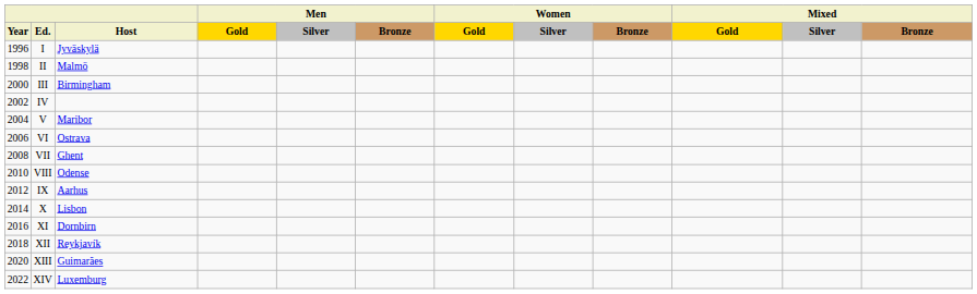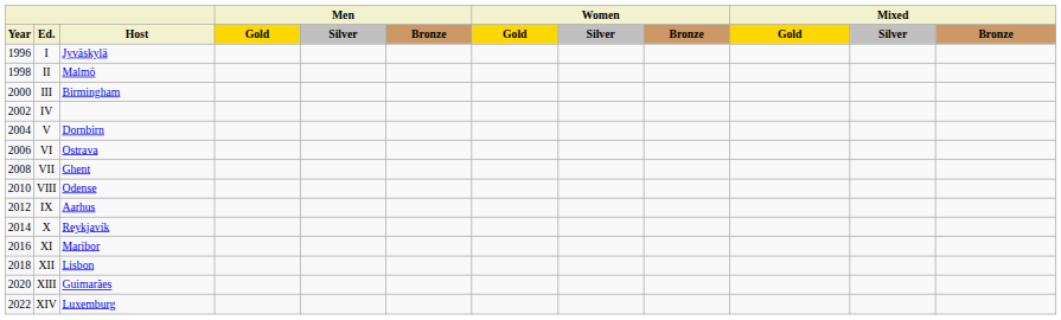 <table class="wikitable" style="margin-top:0em; text-align:left; font-size:83%;">
 <tr>
 <th colspan="3" style="background: #f2f2ce;"></th>
 <th colspan="3" style="background: #f2f2ce;">Men</th>
 <th colspan="3" style="background: #f2f2ce;">Women</th>
 <th colspan="3" style="background: #f2f2ce;">Mixed</th>
 </tr>
 <tr>
 <th style="background-color:#f2f2ce; width:2.0em;">Year</th>
 <th style="background-color:#f2f2ce; width:1.0em;">Ed.</th>
 <th style="background-color:#f2f2ce; width:13.0em;">Host</th>
 <th style="background-color:gold; width:7.0em;">Gold</th>
 <th style="background-color:silver; width:7.0em;">Silver</th>
 <th style="background-color:#cc9966; width:7.0em;">Bronze</th>
 <th style="background-color:gold; width:7.0em;">Gold</th>
 <th style="background-color:silver; width:7.0em;">Silver</th>
 <th style="background-color:#cc9966; width:7.0em;">Bronze</th>
 <th style="background-color:gold; width:10.0em;">Gold</th>
 <th style="background-color:silver; width:7.0em;">Silver</th>
 <th style="background-color:#cc9966; width:10.0em;">Bronze</th>
 </tr>
 <tr>
 <td>1996</td>
 <td align=center>I</td>
 <td> <a href='#'>Jyväskylä</a></td>
 <td></td>
 <td></td>
 <td></td>
 <td></td>
 <td></td>
 <td></td>
 <td></td>
 <td></td>
 <td></td>
 </tr>
 <tr>
 <td>1998</td>
 <td align=center>II</td>
 <td> <a href='#'>Malmö</a></td>
 <td></td>
 <td></td>
 <td></td>
 <td></td>
 <td></td>
 <td></td>
 <td></td>
 <td></td>
 <td></td>
 </tr>
 <tr>
 <td>2000</td>
 <td align=center>III</td>
 <td> <a href='#'>Birmingham</a></td>
 <td></td>
 <td></td>
 <td></td>
 <td></td>
 <td></td>
 <td></td>
 <td></td>
 <td></td>
 <td></td>
 </tr>
 <tr>
 <td>2002</td>
 <td align=center>IV</td>
 <td></td>
 <td></td>
 <td></td>
 <td></td>
 <td></td>
 <td></td>
 <td></td>
 <td></td>
 <td></td>
 <td></td>
 </tr>
 <tr>
 <td>2004</td>
 <td align=center>V</td>
-<td> <a href='#'>Maribor</a></td>
+<td> <a href='#'>Dornbirn</a></td>
 <td></td>
 <td></td>
 <td></td>
 <td></td>
 <td></td>
 <td></td>
 <td></td>
 <td></td>
 <td></td>
 </tr>
 <tr>
 <td>2006</td>
 <td align=center>VI</td>
 <td> <a href='#'>Ostrava</a></td>
 <td></td>
 <td></td>
 <td></td>
 <td></td>
 <td></td>
 <td></td>
 <td></td>
 <td></td>
 <td></td>
 </tr>
 <tr>
 <td>2008</td>
 <td align=center>VII</td>
 <td> <a href='#'>Ghent</a></td>
 <td></td>
 <td></td>
 <td></td>
 <td></td>
 <td></td>
 <td></td>
 <td></td>
 <td></td>
 <td></td>
 </tr>
 <tr>
 <td>2010</td>
 <td align=center>VIII</td>
 <td> <a href='#'>Odense</a></td>
 <td></td>
 <td></td>
 <td></td>
 <td></td>
 <td></td>
 <td></td>
 <td></td>
 <td></td>
 <td></td>
 </tr>
 <tr>
 <td>2012</td>
 <td align=center>IX</td>
 <td> <a href='#'>Aarhus</a></td>
 <td></td>
 <td></td>
 <td></td>
 <td></td>
 <td></td>
 <td></td>
 <td></td>
 <td></td>
 <td></td>
 </tr>
 <tr>
 <td>2014</td>
 <td align=center>X</td>
-<td> <a href='#'>Lisbon</a></td>
+<td> <a href='#'>Reykjavík</a></td>
 <td></td>
 <td></td>
 <td></td>
 <td></td>
 <td></td>
 <td></td>
 <td></td>
 <td></td>
 <td></td>
 </tr>
 <tr>
 <td>2016</td>
 <td align=center>XI</td>
-<td> <a href='#'>Dornbirn</a></td>
+<td> <a href='#'>Maribor</a></td>
 <td></td>
 <td></td>
 <td></td>
 <td></td>
 <td></td>
 <td></td>
 <td></td>
 <td></td>
 <td></td>
 </tr>
 <tr>
 <td>2018</td>
 <td align=center>XII</td>
-<td> <a href='#'>Reykjavík</a></td>
+<td> <a href='#'>Lisbon</a></td>
 <td></td>
 <td></td>
 <td></td>
 <td></td>
 <td></td>
 <td></td>
 <td></td>
 <td></td>
 <td></td>
 </tr>
 <tr>
 <td>2020</td>
 <td align=center>XIII</td>
 <td> <a href='#'>Guimarães</a></td>
 <td></td>
 <td></td>
 <td></td>
 <td></td>
 <td></td>
 <td></td>
 <td></td>
 <td></td>
 <td></td>
 </tr>
 <tr>
 <td>2022</td>
 <td align=center>XIV</td>
 <td> <a href='#'>Luxemburg</a></td>
 <td></td>
 <td></td>
 <td></td>
 <td></td>
 <td></td>
 <td></td>
 <td></td>
 <td></td>
 <td></td>
 </tr>
 </table>
